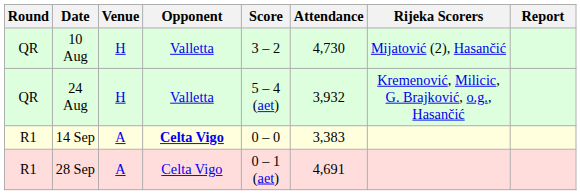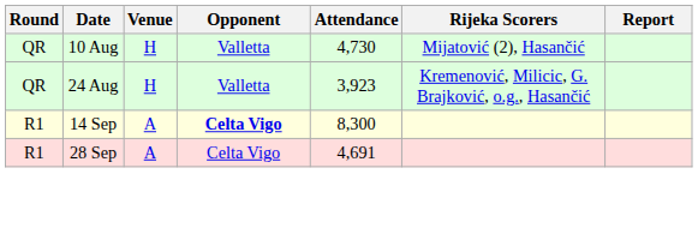 <table class="wikitable sortable" style="text-align: center; font-size:95%;">
 <tr>
 <th width="30">Round</th>
 <th width="60">Date</th>
 <th width="20">Venue</th>
 <th width="150">Opponent</th>
-<th width="60">Score</th>
 <th width="40">Attendance</th>
 <th width="250">Rijeka Scorers</th>
 <th width="90" class="unsortable">Report</th>
 </tr>
 <tr bgcolor="#ddffdd">
 <td>QR</td>
 <td>10 Aug</td>
 <td><a href='#'>H</a></td>
 <td><a href='#'>Valletta</a> </td>
-<td>3 – 2</td>
 <td>4,730</td>
 <td><a href='#'>Mijatović</a> (2), <a href='#'>Hasančić</a></td>
 <td></td>
 </tr>
 <tr bgcolor="#ddffdd">
 <td>QR</td>
 <td>24 Aug</td>
 <td><a href='#'>H</a></td>
 <td><a href='#'>Valletta</a> </td>
-<td>5 – 4 (<a href='#'>aet</a>)</td>
-<td>3,932</td>
+<td>3,923</td>
 <td><a href='#'>Kremenović</a>, <a href='#'>Milicic</a>, <a href='#'>G. Brajković</a>, <a href='#'>o.g.</a>, <a href='#'>Hasančić</a></td>
 <td></td>
 </tr>
 <tr bgcolor="#ffffdd">
 <td>R1</td>
 <td>14 Sep</td>
 <td><a href='#'>A</a></td>
 <td><strong><a href='#'>Celta Vigo</a> </strong></td>
-<td>0 – 0</td>
-<td>3,383</td>
+<td>8,300</td>
 <td></td>
 <td></td>
 </tr>
 <tr bgcolor="#ffdddd">
 <td>R1</td>
 <td>28 Sep</td>
 <td><a href='#'>A</a></td>
 <td><a href='#'>Celta Vigo</a> </td>
-<td>0 – 1 (<a href='#'>aet</a>)</td>
 <td>4,691</td>
 <td></td>
 <td></td>
 </tr>
 </table>
